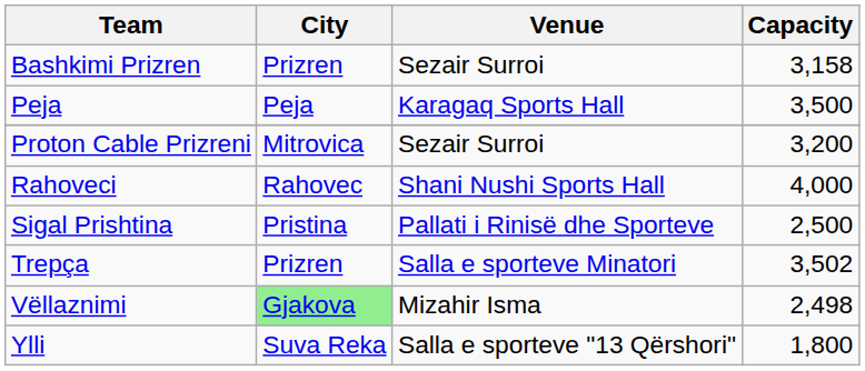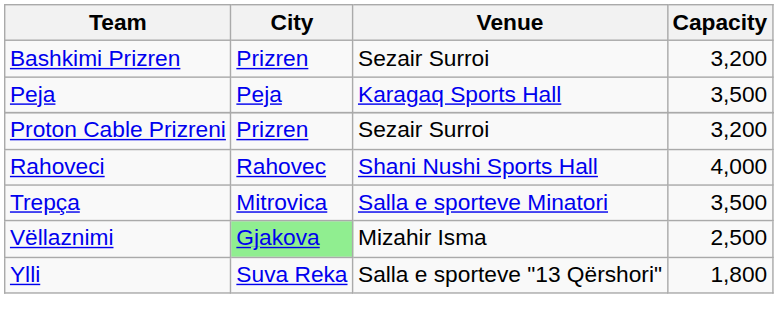 <table class="wikitable sortable">
 <tr>
 <th>Team</th>
 <th>City</th>
 <th>Venue</th>
 <th>Capacity</th>
 </tr>
 <tr>
 <td><a href='#'>Bashkimi Prizren</a></td>
 <td><a href='#'>Prizren</a></td>
 <td>Sezair Surroi</td>
-<td align=right>3,158</td>
+<td align=right>3,200</td>
 </tr>
 <tr>
 <td><a href='#'>Peja</a></td>
 <td><a href='#'>Peja</a></td>
 <td><a href='#'>Karagaq Sports Hall</a></td>
 <td align=right>3,500</td>
 </tr>
 <tr>
 </tr>
 <tr>
 <td><a href='#'>Proton Cable Prizreni</a></td>
-<td><a href='#'>Mitrovica</a></td>
+<td><a href='#'>Prizren</a></td>
 <td>Sezair Surroi</td>
 <td align=right>3,200</td>
 </tr>
 <tr>
 <td><a href='#'>Rahoveci</a></td>
 <td><a href='#'>Rahovec</a></td>
 <td><a href='#'>Shani Nushi Sports Hall</a></td>
 <td align=right>4,000</td>
 </tr>
 <tr>
-<td><a href='#'>Sigal Prishtina</a></td>
-<td><a href='#'>Pristina</a></td>
-<td><a href='#'>Pallati i Rinisë dhe Sporteve</a></td>
-<td align=right>2,500</td>
-</tr>
-<tr>
 <td><a href='#'>Trepça</a></td>
-<td><a href='#'>Prizren</a></td>
+<td><a href='#'>Mitrovica</a></td>
 <td><a href='#'>Salla e sporteve Minatori</a></td>
-<td align=right>3,502</td>
+<td align=right>3,500</td>
 </tr>
 <tr>
 <td><a href='#'>Vëllaznimi</a></td>
 <td style="background: lightgreen;"><a href='#'>Gjakova</a></td>
 <td>Mizahir Isma</td>
-<td align=right>2,498</td>
+<td align=right>2,500</td>
 </tr>
 <tr>
 <td><a href='#'>Ylli</a></td>
 <td><a href='#'>Suva Reka</a></td>
 <td>Salla e sporteve "13 Qërshori"</td>
 <td align=right>1,800</td>
 </tr>
 </table>
